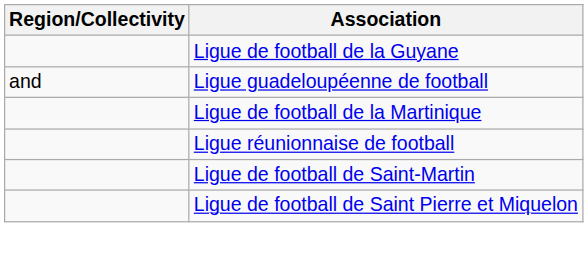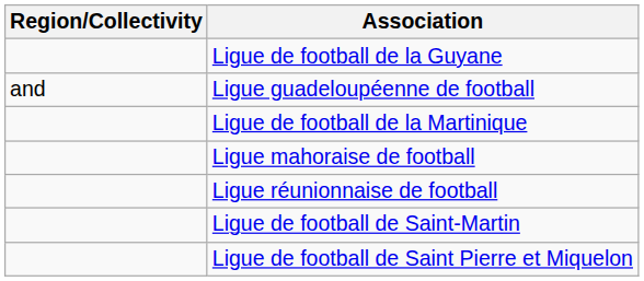 <table class="wikitable sortable">
 <tr>
 <th>Region/Collectivity</th>
 <th>Association</th>
 </tr>
 <tr>
 <td></td>
 <td><a href='#'>Ligue de football de la Guyane</a></td>
 </tr>
 <tr>
 <td> and </td>
 <td><a href='#'>Ligue guadeloupéenne de football</a></td>
 </tr>
 <tr>
 <td></td>
 <td><a href='#'>Ligue de football de la Martinique</a></td>
 </tr>
 <tr>
 <td></td>
+<td><a href='#'>Ligue mahoraise de football</a></td>
+</tr>
+<tr>
+<td></td>
 <td><a href='#'>Ligue réunionnaise de football</a></td>
 </tr>
 <tr>
 <td></td>
 <td><a href='#'>Ligue de football de Saint-Martin</a></td>
 </tr>
 <tr>
 <td></td>
 <td><a href='#'>Ligue de football de Saint Pierre et Miquelon</a></td>
 </tr>
 </table>
